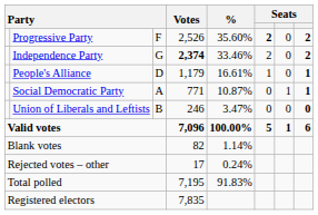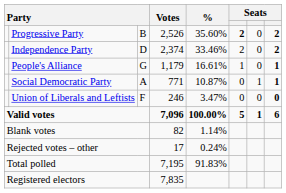 <table class="wikitable" border="1" style="text-align:right;">
 <tr>
 <th style="text-align:left;" valign=bottom rowspan=2 colspan=3>Party</th>
 <th align=center valign=bottom rowspan=2 width="50">Votes</th>
 <th align=center valign=bottom rowspan=2 width="50">%</th>
 <th colspan=3>Seats</th>
 </tr>
 <tr>
 <th align=center valign=bottom width="20"><small></small></th>
 <th align=center valign=bottom width="20"><small><a href='#'></a></small></th>
 <th align=center valign=bottom width="20"><small></small></th>
 </tr>
 <tr>
 <td></td>
 <td align=left><a href='#'>Progressive Party</a></td>
-<td align=left>F</td>
+<td align=left>B</td>
 <td>2,526</td>
 <td>35.60%</td>
 <td><strong>2</strong></td>
 <td>0</td>
 <td><strong>2</strong></td>
 </tr>
 <tr>
 <td></td>
 <td align=left><a href='#'>Independence Party</a></td>
-<td align=left>G</td>
-<td><strong>2,374</strong></td>
+<td align=left>D</td>
+<td>2,374</td>
 <td>33.46%</td>
 <td>2</td>
 <td>0</td>
 <td><strong>2</strong></td>
 </tr>
 <tr>
 <td></td>
 <td align=left><a href='#'>People's Alliance</a></td>
-<td align=left>D</td>
+<td align=left>G</td>
 <td>1,179</td>
 <td>16.61%</td>
 <td>1</td>
 <td>0</td>
 <td><strong>1</strong></td>
 </tr>
 <tr>
 <td></td>
 <td align=left><a href='#'>Social Democratic Party</a></td>
 <td align=left>A</td>
 <td>771</td>
 <td>10.87%</td>
 <td>0</td>
 <td>1</td>
 <td><strong>1</strong></td>
 </tr>
 <tr>
 <td></td>
 <td align=left><a href='#'>Union of Liberals and Leftists</a></td>
-<td align=left>B</td>
+<td align=left>F</td>
 <td>246</td>
 <td>3.47%</td>
 <td>0</td>
 <td>0</td>
 <td><strong>0</strong></td>
 </tr>
 <tr style="font-weight:bold">
 <td align=left colspan=3>Valid votes</td>
 <td>7,096</td>
 <td>100.00%</td>
 <td>5</td>
 <td>1</td>
 <td>6</td>
 </tr>
 <tr>
 <td align=left colspan=3>Blank votes</td>
 <td>82</td>
 <td>1.14%</td>
 <td></td>
 <td></td>
 <td></td>
 </tr>
 <tr>
 <td align=left colspan=3>Rejected votes – other</td>
 <td>17</td>
 <td>0.24%</td>
 <td></td>
 <td></td>
 <td></td>
 </tr>
 <tr>
 <td align=left colspan=3>Total polled</td>
 <td>7,195</td>
 <td>91.83%</td>
 <td></td>
 <td></td>
 <td></td>
 </tr>
 <tr>
 <td align=left colspan=3>Registered electors</td>
 <td>7,835</td>
 <td></td>
 <td></td>
 <td></td>
 <td></td>
 </tr>
 </table>
